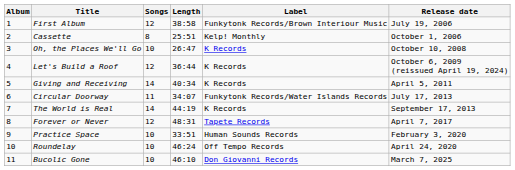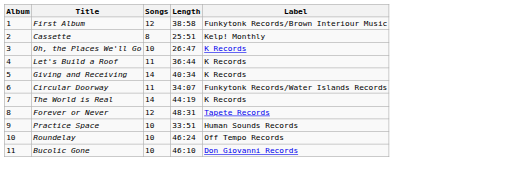 <table class="wikitable">
 <tr>
 <th>Album</th>
 <th>Title</th>
 <th>Songs</th>
 <th>Length</th>
 <th>Label</th>
-<th>Release date</th>
 </tr>
 <tr>
 <td>1</td>
 <td><em>First Album</em></td>
 <td>12</td>
 <td>38:58</td>
 <td>Funkytonk Records/Brown Interiour Music</td>
-<td>July 19, 2006</td>
 </tr>
 <tr>
 <td>2</td>
 <td><em>Cassette</em></td>
 <td>8</td>
 <td>25:51</td>
 <td>Kelp! Monthly</td>
-<td>October 1, 2006</td>
 </tr>
 <tr>
 <td>3</td>
 <td><em>Oh, the Places We'll Go</em></td>
 <td>10</td>
 <td>26:47</td>
 <td><a href='#'>K Records</a></td>
-<td>October 10, 2008</td>
 </tr>
 <tr>
 <td>4</td>
 <td><em>Let's Build a Roof</em></td>
-<td>12</td>
+<td>11</td>
 <td>36:44</td>
 <td>K Records</td>
-<td>October 6, 2009<br>(reissued April 19, 2024)</td>
 </tr>
 <tr>
 <td>5</td>
 <td><em>Giving and Receiving</em></td>
 <td>14</td>
 <td>40:34</td>
 <td>K Records</td>
-<td>April 5, 2011</td>
 </tr>
 <tr>
 <td>6</td>
 <td><em>Circular Doorway</em></td>
 <td>11</td>
 <td>34:07</td>
 <td>Funkytonk Records/Water Islands Records</td>
-<td>July 17, 2013</td>
 </tr>
 <tr>
 <td>7</td>
 <td><em>The World is Real</em></td>
 <td>14</td>
 <td>44:19</td>
 <td>K Records</td>
-<td>September 17, 2013</td>
 </tr>
 <tr>
 <td>8</td>
 <td><em>Forever or Never</em></td>
 <td>12</td>
 <td>48:31</td>
 <td><a href='#'>Tapete Records</a></td>
-<td>April 7, 2017</td>
 </tr>
 <tr>
 <td>9</td>
 <td><em>Practice Space</em></td>
 <td>10</td>
 <td>33:51</td>
 <td>Human Sounds Records</td>
-<td>February 3, 2020</td>
 </tr>
 <tr>
 <td>10</td>
 <td><em>Roundelay</em></td>
 <td>10</td>
 <td>46:24</td>
 <td>Off Tempo Records</td>
-<td>April 24, 2020</td>
 </tr>
 <tr>
 <td>11</td>
 <td><em>Bucolic Gone</em></td>
 <td>10</td>
 <td>46:10</td>
 <td><a href='#'>Don Giovanni Records</a></td>
-<td>March 7, 2025</td>
 </tr>
 </table>
